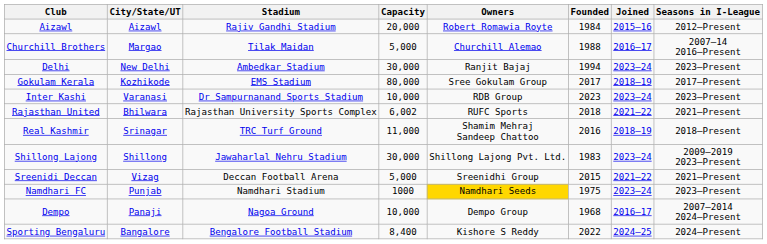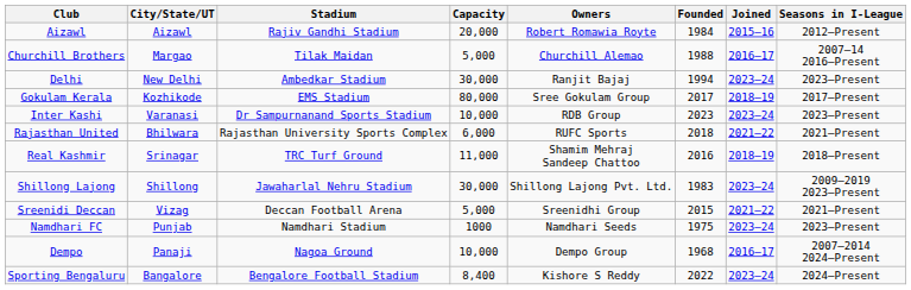 <table class="wikitable sortable" style="text-align:center; font-size:100%;">
 <tr>
 <th>Club</th>
 <th>City/State/UT</th>
 <th>Stadium</th>
 <th>Capacity</th>
 <th>Owners</th>
 <th>Founded</th>
 <th>Joined</th>
 <th>Seasons in I-League</th>
 </tr>
 <tr>
 <td><a href='#'>Aizawl</a></td>
 <td><a href='#'>Aizawl</a></td>
 <td><a href='#'>Rajiv Gandhi Stadium</a></td>
 <td>20,000</td>
 <td><a href='#'>Robert Romawia Royte</a></td>
 <td>1984</td>
 <td><a href='#'>2015–16</a></td>
 <td>2012–Present</td>
 </tr>
 <tr>
 <td><a href='#'>Churchill Brothers</a></td>
 <td><a href='#'>Margao</a></td>
 <td><a href='#'>Tilak Maidan</a></td>
 <td>5,000</td>
 <td><a href='#'>Churchill Alemao</a></td>
 <td>1988</td>
 <td><a href='#'>2016–17</a></td>
 <td>2007–14<br>2016–Present</td>
 </tr>
 <tr>
 <td><a href='#'>Delhi</a></td>
 <td><a href='#'>New Delhi</a></td>
 <td><a href='#'>Ambedkar Stadium</a></td>
 <td>30,000</td>
 <td>Ranjit Bajaj</td>
 <td>1994</td>
 <td><a href='#'>2023–24</a></td>
 <td>2023–Present</td>
 </tr>
 <tr>
 <td><a href='#'>Gokulam Kerala</a></td>
 <td><a href='#'>Kozhikode</a></td>
 <td><a href='#'>EMS Stadium</a></td>
 <td>80,000</td>
 <td>Sree Gokulam Group</td>
 <td>2017</td>
 <td><a href='#'>2018–19</a></td>
 <td>2017–Present</td>
 </tr>
 <tr>
 <td><a href='#'>Inter Kashi</a></td>
 <td><a href='#'>Varanasi</a></td>
 <td><a href='#'>Dr Sampurnanand Sports Stadium</a></td>
 <td>10,000</td>
 <td>RDB Group</td>
 <td>2023</td>
 <td><a href='#'>2023–24</a></td>
 <td>2023–Present</td>
 </tr>
 <tr>
 <td><a href='#'>Rajasthan United</a></td>
 <td><a href='#'>Bhilwara</a></td>
 <td>Rajasthan University Sports Complex</td>
-<td>6,002</td>
+<td>6,000</td>
 <td>RUFC Sports</td>
 <td>2018</td>
 <td><a href='#'>2021–22</a></td>
 <td>2021–Present</td>
 </tr>
 <tr>
 <td><a href='#'>Real Kashmir</a></td>
 <td><a href='#'>Srinagar</a></td>
 <td><a href='#'>TRC Turf Ground</a></td>
 <td>11,000</td>
 <td>Shamim Mehraj<br>Sandeep Chattoo</td>
 <td>2016</td>
 <td><a href='#'>2018–19</a></td>
 <td>2018–Present</td>
 </tr>
 <tr>
 <td><a href='#'>Shillong Lajong</a></td>
 <td><a href='#'>Shillong</a></td>
 <td><a href='#'>Jawaharlal Nehru Stadium</a></td>
 <td>30,000</td>
 <td>Shillong Lajong Pvt. Ltd.</td>
 <td>1983</td>
 <td><a href='#'>2023–24</a></td>
 <td>2009–2019<br>2023–Present</td>
 </tr>
 <tr>
 <td><a href='#'>Sreenidi Deccan</a></td>
 <td><a href='#'>Vizag</a></td>
 <td>Deccan Football Arena</td>
 <td>5,000</td>
 <td>Sreenidhi Group</td>
 <td>2015</td>
 <td><a href='#'>2021–22</a></td>
 <td>2021–Present</td>
 </tr>
 <tr>
 <td><a href='#'>Namdhari FC</a></td>
 <td><a href='#'>Punjab</a></td>
 <td>Namdhari Stadium</td>
 <td>1000</td>
-<td style="background: gold;">Namdhari Seeds</td>
+<td>Namdhari Seeds</td>
 <td>1975</td>
 <td><a href='#'>2023–24</a></td>
 <td>2023–Present</td>
 </tr>
 <tr>
 <td><a href='#'>Dempo</a></td>
 <td><a href='#'>Panaji</a></td>
 <td><a href='#'>Nagoa Ground</a></td>
 <td>10,000</td>
 <td>Dempo Group</td>
 <td>1968</td>
 <td><a href='#'>2016–17</a></td>
 <td>2007–2014<br>2024–Present</td>
 </tr>
 <tr>
 <td><a href='#'>Sporting Bengaluru</a></td>
 <td><a href='#'>Bangalore</a></td>
 <td><a href='#'>Bengalore Football Stadium</a></td>
 <td>8,400</td>
 <td>Kishore S Reddy</td>
 <td>2022</td>
-<td><a href='#'>2024–25</a></td>
+<td><a href='#'>2023–24</a></td>
 <td>2024–Present</td>
 </tr>
 </table>
